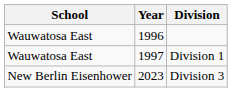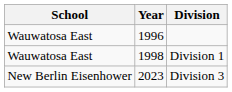 <table class="wikitable">
 <tr>
 <th>School</th>
 <th>Year</th>
 <th>Division</th>
 </tr>
 <tr>
 <td>Wauwatosa East</td>
 <td>1996</td>
 <td></td>
 </tr>
 <tr>
 <td>Wauwatosa East</td>
-<td>1997</td>
+<td>1998</td>
 <td>Division 1</td>
 </tr>
 <tr>
 <td>New Berlin Eisenhower</td>
 <td>2023</td>
 <td>Division 3</td>
 </tr>
 </table>
